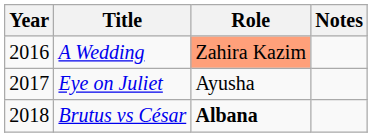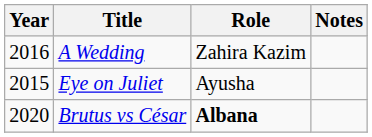 <table class="wikitable sortable">
 <tr>
 <th>Year</th>
 <th>Title</th>
 <th>Role</th>
 <th class="unsortable">Notes</th>
 </tr>
 <tr>
 <td>2016</td>
 <td><em><a href='#'>A Wedding</a></em></td>
-<td style="background: lightsalmon;">Zahira Kazim</td>
+<td>Zahira Kazim</td>
 <td></td>
 </tr>
 <tr>
-<td>2017</td>
+<td>2015</td>
 <td><em><a href='#'>Eye on Juliet</a></em></td>
 <td>Ayusha</td>
 <td></td>
 </tr>
 <tr>
-<td>2018</td>
+<td>2020</td>
 <td><em><a href='#'>Brutus vs César</a></em></td>
 <td><strong>Albana</strong></td>
 <td></td>
 </tr>
 </table>
